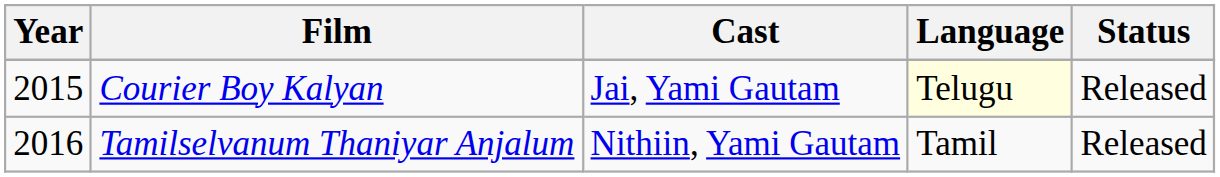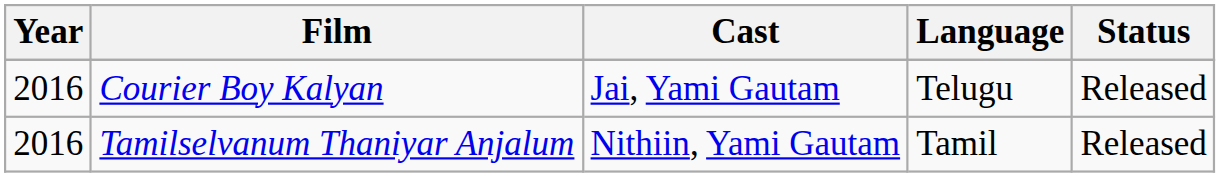 <table class="wikitable">
 <tr>
 <th>Year</th>
 <th>Film</th>
 <th>Cast</th>
 <th>Language</th>
 <th>Status</th>
 </tr>
 <tr>
 </tr>
 <tr>
-<td>2015</td>
+<td>2016</td>
 <td><em><a href='#'>Courier Boy Kalyan</a></em></td>
 <td><a href='#'>Jai</a>, <a href='#'>Yami Gautam</a></td>
-<td style="background: lightyellow;">Telugu</td>
+<td>Telugu</td>
 <td>Released</td>
 </tr>
 <tr>
 <td>2016</td>
 <td><em><a href='#'>Tamilselvanum Thaniyar Anjalum</a></em></td>
 <td><a href='#'>Nithiin</a>, <a href='#'>Yami Gautam</a></td>
 <td>Tamil</td>
 <td>Released</td>
 </tr>
 </table>
